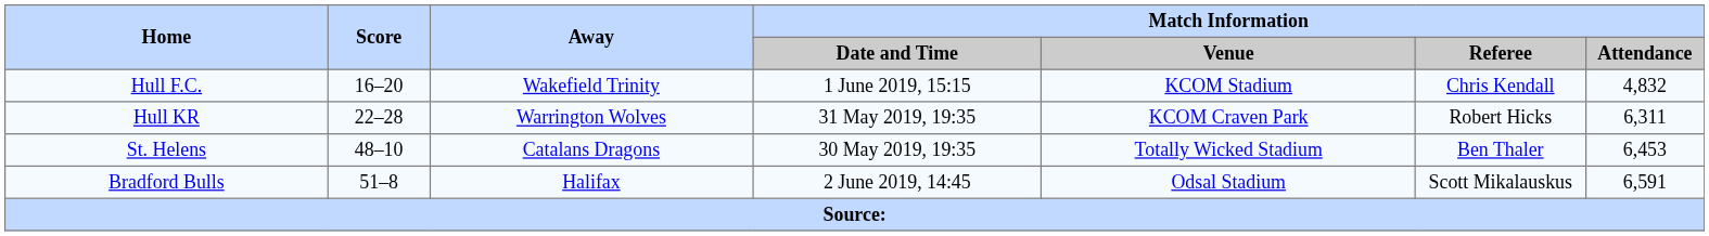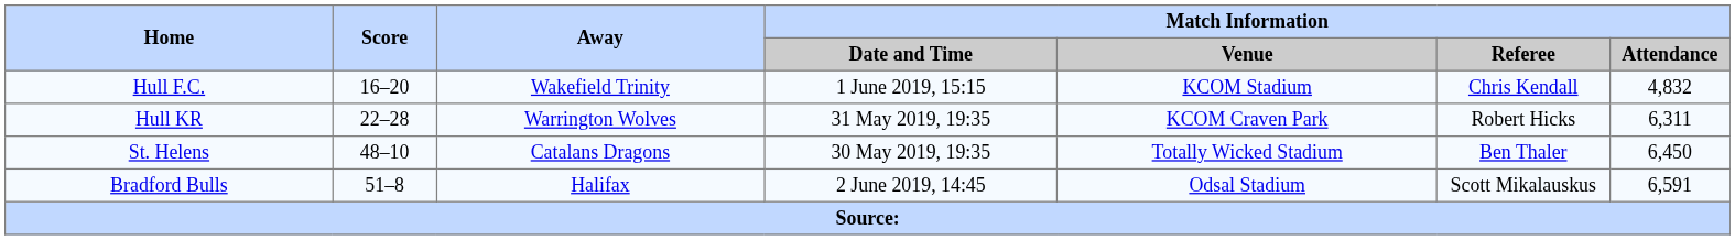 <table border=1 style="border-collapse:collapse; font-size:90%; text-align:center"; cellpadding=3 cellspacing=0 width=100%>
 <tr style="background:#c1d8ff">
 <th rowspan="2" width=19%>Home</th>
 <th rowspan="2" width=6%>Score</th>
 <th rowspan="2" width=19%>Away</th>
 <th colspan="6">Match Information</th>
 </tr>
 <tr style="background:#cccccc">
 <th width=17%>Date and Time</th>
 <th width=22%>Venue</th>
 <th width=10%>Referee</th>
 <th width=7%>Attendance</th>
 </tr>
 <tr style="background:#f5faff">
 <td> <a href='#'>Hull F.C.</a></td>
 <td>16–20</td>
 <td> <a href='#'>Wakefield Trinity</a></td>
 <td>1 June 2019, 15:15</td>
 <td><a href='#'>KCOM Stadium</a></td>
 <td><a href='#'>Chris Kendall</a></td>
 <td>4,832</td>
 </tr>
 <tr style="background:#f5faff">
 <td> <a href='#'>Hull KR</a></td>
 <td>22–28</td>
 <td> <a href='#'>Warrington Wolves</a></td>
 <td>31 May 2019, 19:35</td>
 <td><a href='#'>KCOM Craven Park</a></td>
 <td>Robert Hicks</td>
 <td>6,311</td>
 </tr>
 <tr style="background:#f5faff">
 <td> <a href='#'>St. Helens</a></td>
 <td>48–10</td>
 <td> <a href='#'>Catalans Dragons</a></td>
 <td>30 May 2019, 19:35</td>
 <td><a href='#'>Totally Wicked Stadium</a></td>
 <td><a href='#'>Ben Thaler</a></td>
-<td>6,453</td>
+<td>6,450</td>
 </tr>
 <tr style="background:#f5faff">
 <td> <a href='#'>Bradford Bulls</a></td>
 <td>51–8</td>
 <td> <a href='#'>Halifax</a></td>
 <td>2 June 2019, 14:45</td>
 <td><a href='#'>Odsal Stadium</a></td>
 <td>Scott Mikalauskus</td>
 <td>6,591</td>
 </tr>
 <tr style="background:#c1d8ff">
 <th colspan="12">Source:</th>
 </tr>
 </table>
